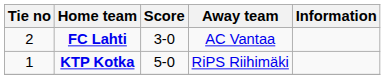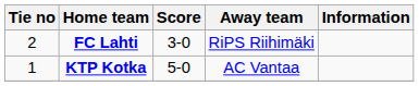 <table class="wikitable" style="text-align:center">
 <tr>
 <th style= width="40px">Tie no</th>
 <th style= width="150px">Home team</th>
 <th style= width="60px">Score</th>
 <th style= width="150px">Away team</th>
 <th style= width="30px">Information</th>
 </tr>
 <tr>
 <td>2</td>
 <td><strong><a href='#'>FC Lahti</a></strong></td>
 <td>3-0</td>
-<td><a href='#'>AC Vantaa</a></td>
+<td><a href='#'>RiPS Riihimäki</a></td>
 <td></td>
 </tr>
 <tr>
 <td>1</td>
 <td><strong><a href='#'>KTP Kotka</a></strong></td>
 <td>5-0</td>
-<td><a href='#'>RiPS Riihimäki</a></td>
+<td><a href='#'>AC Vantaa</a></td>
 <td></td>
 </tr>
 <tr>
 </tr>
 </table>
